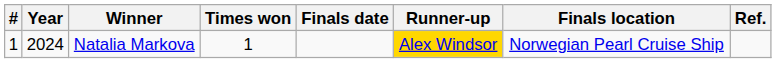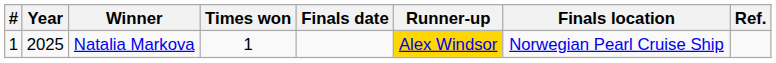 <table class="sortable wikitable succession-box" style="font-size:85%; text-align:center;" width="100%">
 <tr>
 <th>#</th>
 <th>Year</th>
 <th>Winner</th>
 <th>Times won</th>
 <th>Finals date</th>
 <th>Runner-up</th>
 <th>Finals location</th>
 <th>Ref.</th>
 </tr>
 <tr>
 <td>1</td>
-<td>2024</td>
+<td>2025</td>
 <td><a href='#'>Natalia Markova</a></td>
 <td>1</td>
 <td></td>
 <td style="background: gold;"><a href='#'>Alex Windsor</a></td>
 <td rowspan="2"><a href='#'>Norwegian Pearl Cruise Ship</a></td>
 <td></td>
 </tr>
 </table>
